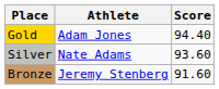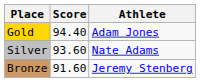 <table class="wikitable">
 <tr>
 <th>Place</th>
+<th>Score</th>
 <th>Athlete</th>
-<th>Score</th>
 </tr>
 <tr>
 <td style="background:gold;">Gold</td>
+<td>94.40</td>
 <td><a href='#'>Adam Jones</a></td>
-<td>94.40</td>
 </tr>
 <tr>
 <td style="background:silver;">Silver</td>
+<td>93.60</td>
 <td><a href='#'>Nate Adams</a></td>
-<td>93.60</td>
 </tr>
 <tr>
 <td style="background:#CC9966;">Bronze</td>
+<td>91.60</td>
 <td><a href='#'>Jeremy Stenberg</a></td>
-<td>91.60</td>
 </tr>
 </table>
